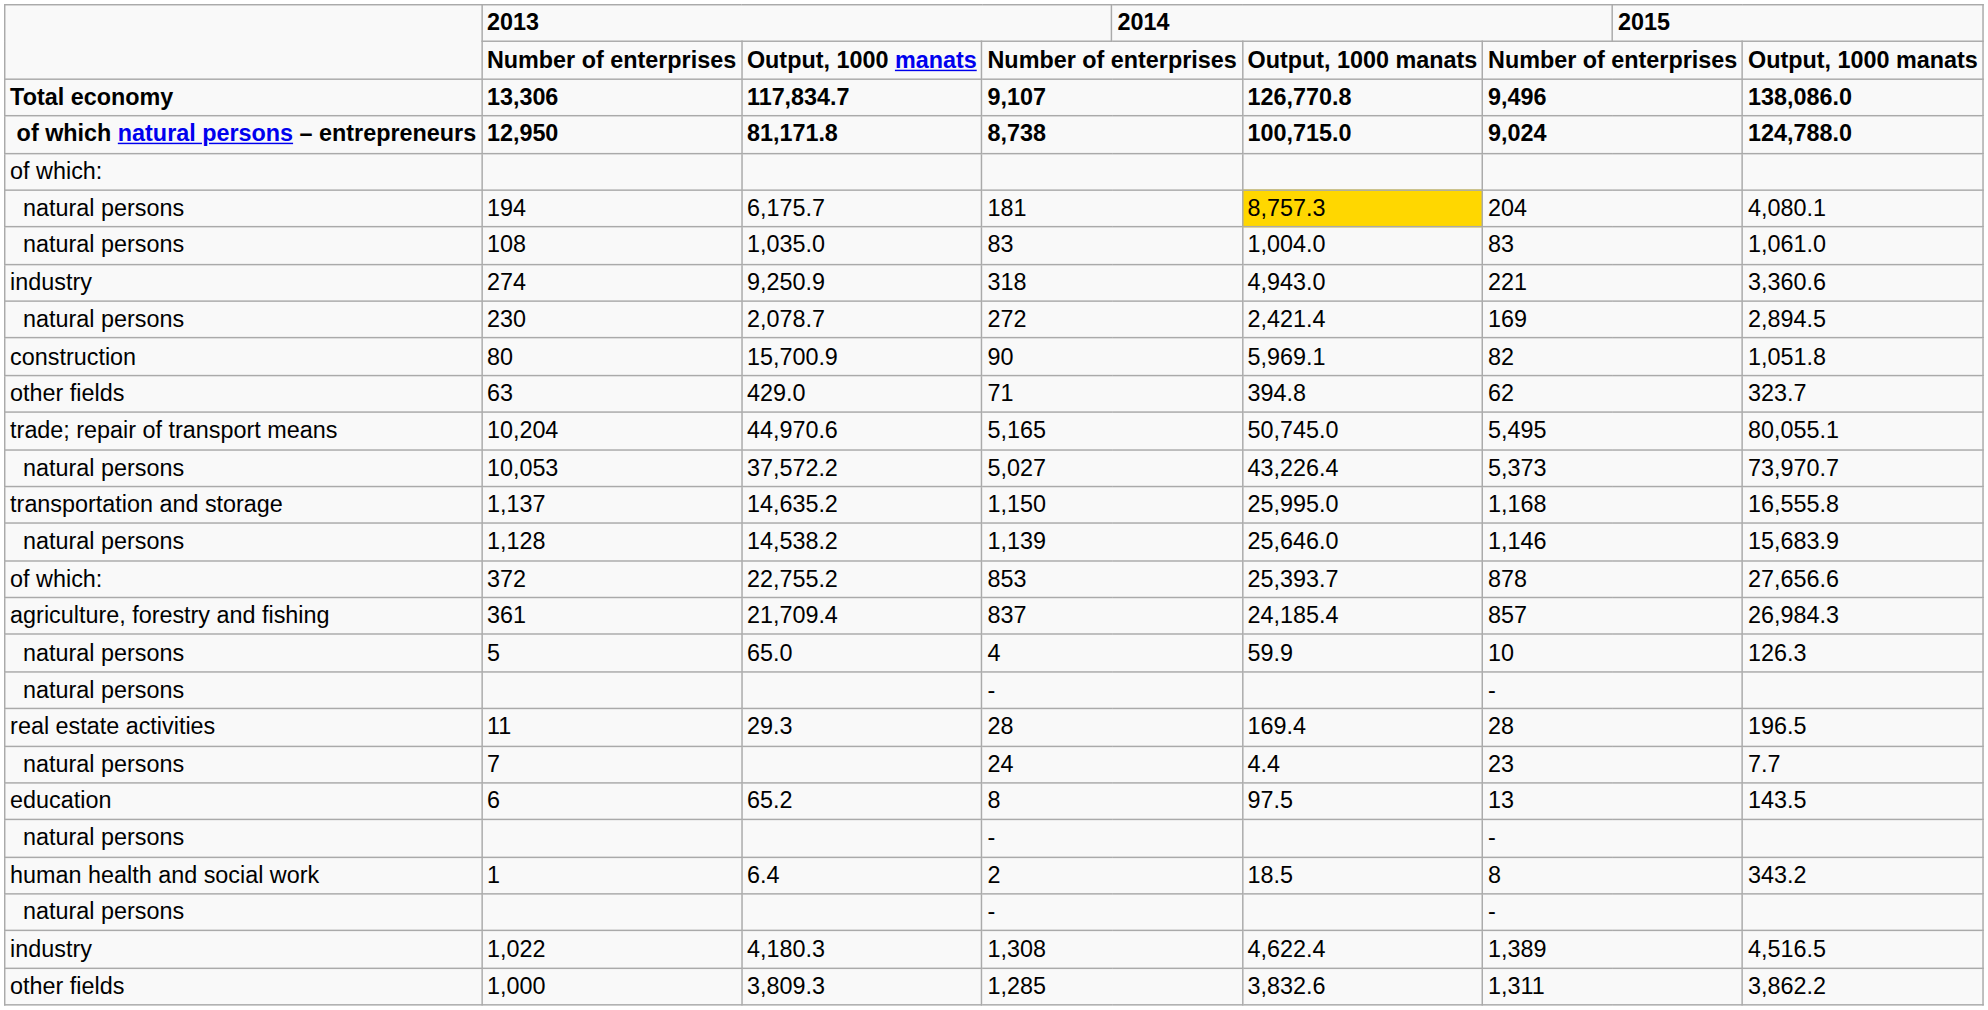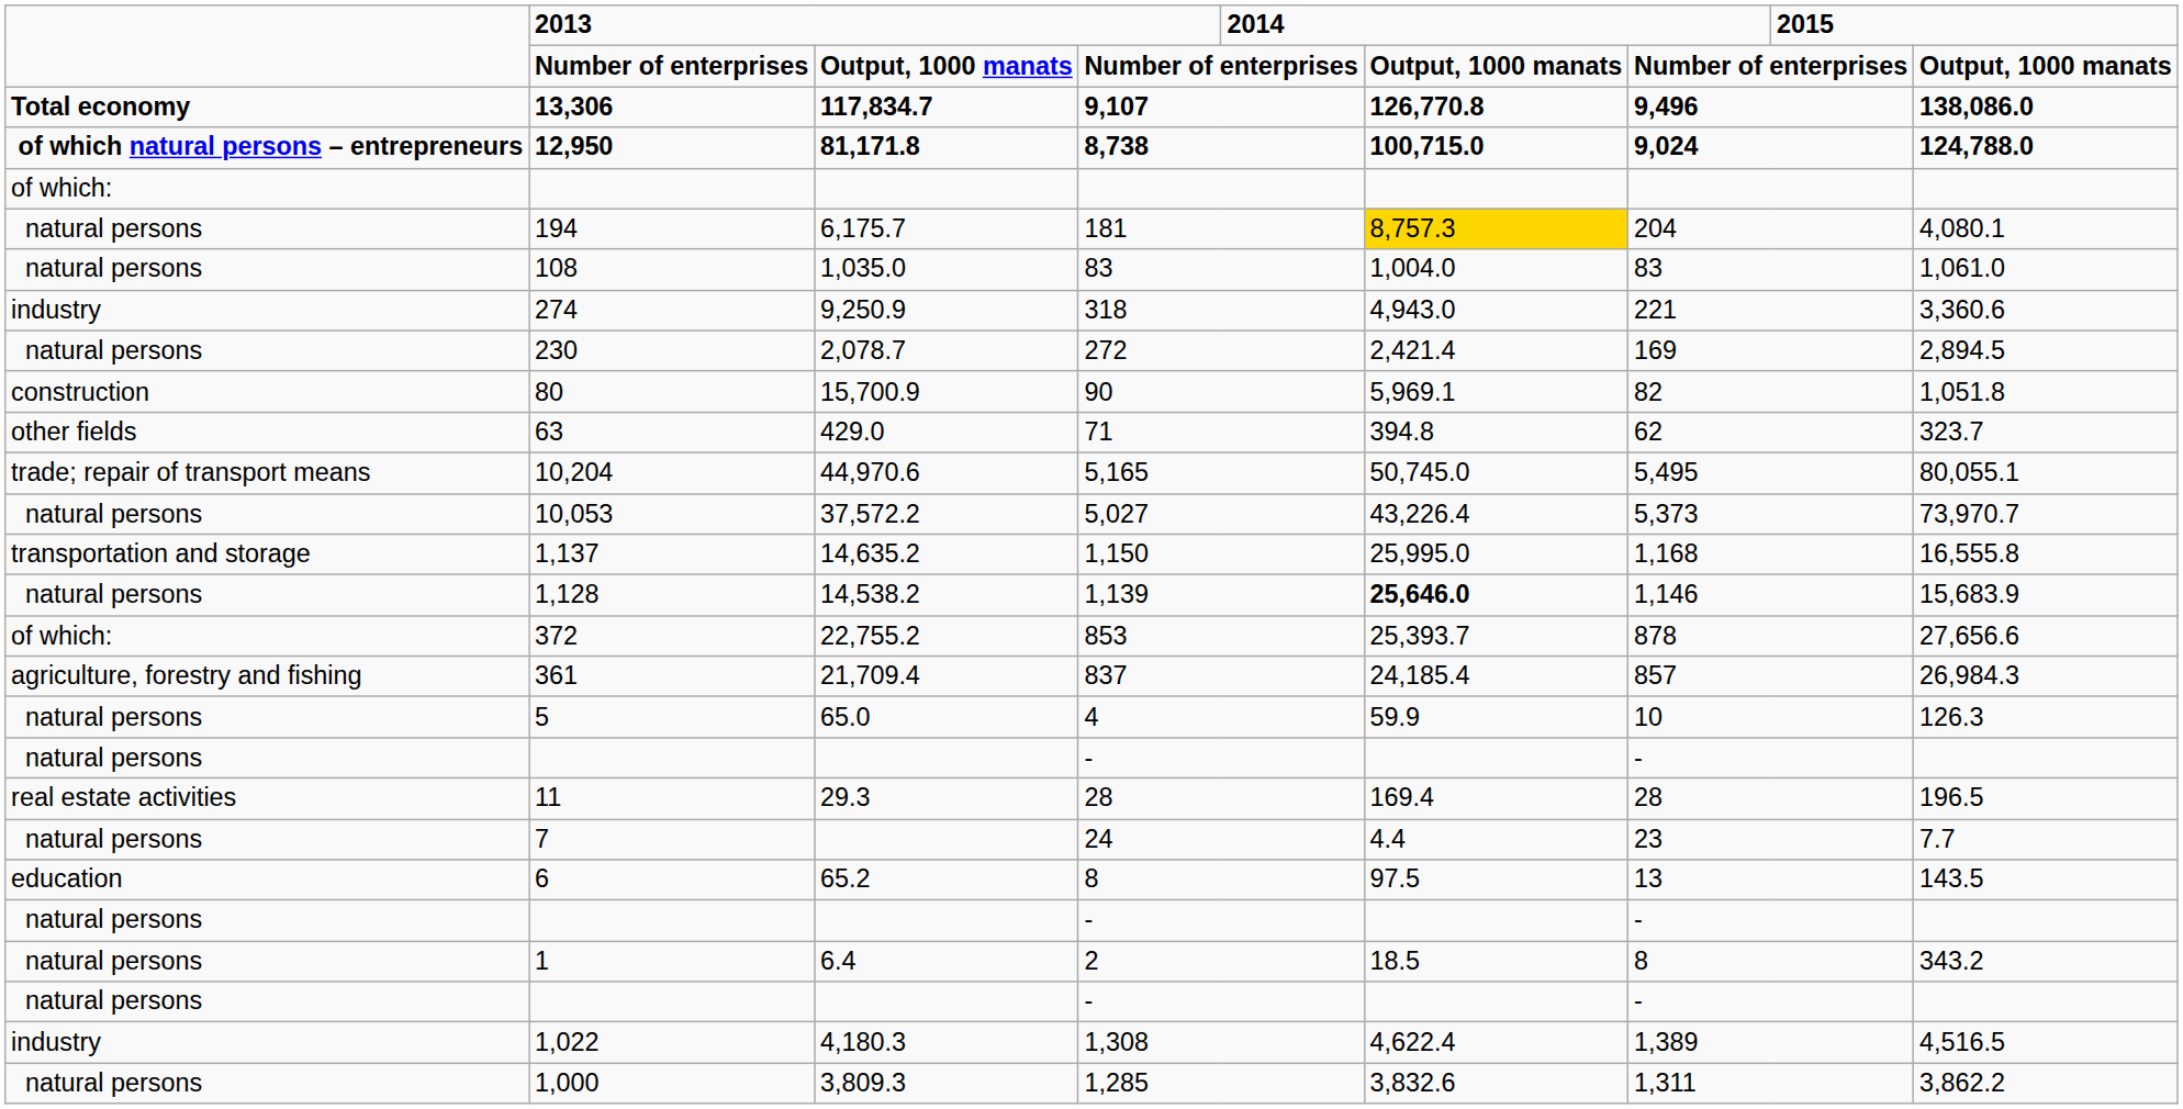 <table class="wikitable">
 <tr>
 <td rowspan="2"></td>
 <td colspan="3"><strong>2013</strong></td>
 <td colspan="3"><strong>2014</strong></td>
 <td colspan="2"><strong>2015</strong></td>
 </tr>
 <tr>
 <td><strong>Number of enterprises</strong></td>
 <td><strong>Output, 1000 <a href='#'>manats</a></strong></td>
 <td colspan="2"><strong>Number of enterprises</strong></td>
 <td><strong>Output, 1000 manats</strong></td>
 <td colspan="2"><strong>Number of enterprises</strong></td>
 <td><strong>Output, 1000 manats</strong></td>
 </tr>
 <tr>
 <td><strong>Total economy</strong></td>
 <td><strong>13,306</strong></td>
 <td><strong>117,834.7</strong></td>
 <td colspan="2"><strong>9,107</strong></td>
 <td><strong>126,770.8</strong></td>
 <td colspan="2"><strong>9,496</strong></td>
 <td><strong>138,086.0</strong></td>
 </tr>
 <tr>
 <td> <strong>of which  <a href='#'>natural persons</a> – entrepreneurs</strong></td>
 <td><strong>12,950</strong></td>
 <td><strong>81,171.8</strong></td>
 <td colspan="2"><strong>8,738</strong></td>
 <td><strong>100,715.0</strong></td>
 <td colspan="2"><strong>9,024</strong></td>
 <td><strong>124,788.0</strong></td>
 </tr>
 <tr>
 <td>of which:</td>
 <td></td>
 <td></td>
 <td colspan="2"></td>
 <td></td>
 <td colspan="2"></td>
 <td></td>
 </tr>
 <tr>
 <td>  natural persons</td>
 <td>194</td>
 <td>6,175.7</td>
 <td colspan="2">181</td>
 <td style="background: gold;">8,757.3</td>
 <td colspan="2">204</td>
 <td>4,080.1</td>
 </tr>
 <tr>
 <td>  natural persons</td>
 <td>108</td>
 <td>1,035.0</td>
 <td colspan="2">83</td>
 <td>1,004.0</td>
 <td colspan="2">83</td>
 <td>1,061.0</td>
 </tr>
 <tr>
 <td>industry</td>
 <td>274</td>
 <td>9,250.9</td>
 <td colspan="2">318</td>
 <td>4,943.0</td>
 <td colspan="2">221</td>
 <td>3,360.6</td>
 </tr>
 <tr>
 <td>  natural persons</td>
 <td>230</td>
 <td>2,078.7</td>
 <td colspan="2">272</td>
 <td>2,421.4</td>
 <td colspan="2">169</td>
 <td>2,894.5</td>
 </tr>
 <tr>
 <td>construction</td>
 <td>80</td>
 <td>15,700.9</td>
 <td colspan="2">90</td>
 <td>5,969.1</td>
 <td colspan="2">82</td>
 <td>1,051.8</td>
 </tr>
 <tr>
 <td>other fields</td>
 <td>63</td>
 <td>429.0</td>
 <td colspan="2">71</td>
 <td>394.8</td>
 <td colspan="2">62</td>
 <td>323.7</td>
 </tr>
 <tr>
 <td>trade; repair of transport means</td>
 <td>10,204</td>
 <td>44,970.6</td>
 <td colspan="2">5,165</td>
 <td>50,745.0</td>
 <td colspan="2">5,495</td>
 <td>80,055.1</td>
 </tr>
 <tr>
 <td>  natural persons</td>
 <td>10,053</td>
 <td>37,572.2</td>
 <td colspan="2">5,027</td>
 <td>43,226.4</td>
 <td colspan="2">5,373</td>
 <td>73,970.7</td>
 </tr>
 <tr>
 <td>transportation and storage</td>
 <td>1,137</td>
 <td>14,635.2</td>
 <td colspan="2">1,150</td>
 <td>25,995.0</td>
 <td colspan="2">1,168</td>
 <td>16,555.8</td>
 </tr>
 <tr>
 <td>  natural persons</td>
 <td>1,128</td>
 <td>14,538.2</td>
 <td colspan="2">1,139</td>
-<td>25,646.0</td>
+<td><strong>25,646.0</strong></td>
 <td colspan="2">1,146</td>
 <td>15,683.9</td>
 </tr>
 <tr>
 <td>of which:</td>
 <td>372</td>
 <td>22,755.2</td>
 <td colspan="2">853</td>
 <td>25,393.7</td>
 <td colspan="2">878</td>
 <td>27,656.6</td>
 </tr>
 <tr>
 <td>agriculture, forestry and fishing</td>
 <td>361</td>
 <td>21,709.4</td>
 <td colspan="2">837</td>
 <td>24,185.4</td>
 <td colspan="2">857</td>
 <td>26,984.3</td>
 </tr>
 <tr>
 <td>  natural persons</td>
 <td>5</td>
 <td>65.0</td>
 <td colspan="2">4</td>
 <td>59.9</td>
 <td colspan="2">10</td>
 <td>126.3</td>
 </tr>
 <tr>
 <td>  natural persons</td>
 <td></td>
 <td></td>
 <td colspan="2">-</td>
 <td></td>
 <td colspan="2">-</td>
 <td></td>
 </tr>
 <tr>
 <td>real estate activities</td>
 <td>11</td>
 <td>29.3</td>
 <td colspan="2">28</td>
 <td>169.4</td>
 <td colspan="2">28</td>
 <td>196.5</td>
 </tr>
 <tr>
 <td>  natural persons</td>
 <td>7</td>
 <td></td>
 <td colspan="2">24</td>
 <td>4.4</td>
 <td colspan="2">23</td>
 <td>7.7</td>
 </tr>
 <tr>
 <td>education</td>
 <td>6</td>
 <td>65.2</td>
 <td colspan="2">8</td>
 <td>97.5</td>
 <td colspan="2">13</td>
 <td>143.5</td>
 </tr>
 <tr>
 <td>  natural persons</td>
 <td></td>
 <td></td>
 <td colspan="2">-</td>
 <td></td>
 <td colspan="2">-</td>
 <td></td>
 </tr>
 <tr>
-<td>human health and social work</td>
+<td>  natural persons</td>
 <td>1</td>
 <td>6.4</td>
 <td colspan="2">2</td>
 <td>18.5</td>
 <td colspan="2">8</td>
 <td>343.2</td>
 </tr>
 <tr>
 <td>  natural persons</td>
 <td></td>
 <td></td>
 <td colspan="2">-</td>
 <td></td>
 <td colspan="2">-</td>
 <td></td>
 </tr>
 <tr>
 <td>industry</td>
 <td>1,022</td>
 <td>4,180.3</td>
 <td colspan="2">1,308</td>
 <td>4,622.4</td>
 <td colspan="2">1,389</td>
 <td>4,516.5</td>
 </tr>
 <tr>
-<td>other fields</td>
+<td>  natural persons</td>
 <td>1,000</td>
 <td>3,809.3</td>
 <td colspan="2">1,285</td>
 <td>3,832.6</td>
 <td colspan="2">1,311</td>
 <td>3,862.2</td>
 </tr>
 </table>
